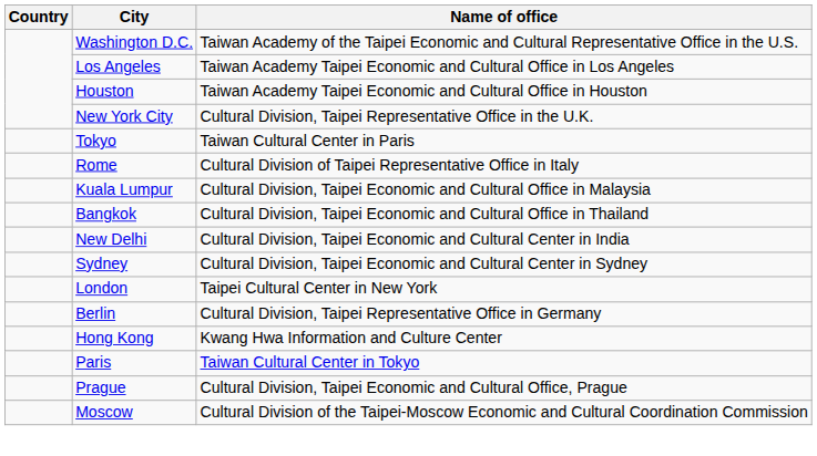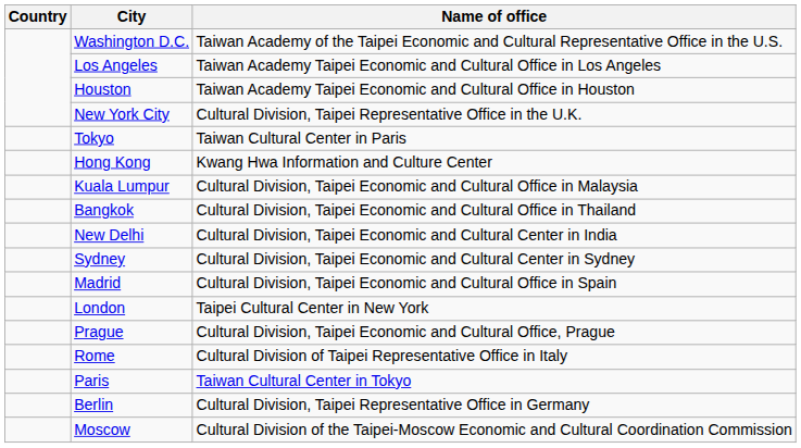 <table class="wikitable">
 <tr>
 <th>Country</th>
 <th>City</th>
 <th>Name of office</th>
 </tr>
 <tr>
 <td rowspan="4"></td>
 <td><a href='#'>Washington D.C.</a></td>
 <td>Taiwan Academy of the Taipei Economic and Cultural Representative Office in the U.S.</td>
 </tr>
 <tr>
 <td><a href='#'>Los Angeles</a></td>
 <td>Taiwan Academy Taipei Economic and Cultural Office in Los Angeles</td>
 </tr>
 <tr>
 <td><a href='#'>Houston</a></td>
 <td>Taiwan Academy Taipei Economic and Cultural Office in Houston</td>
 </tr>
 <tr>
 <td><a href='#'>New York City</a></td>
 <td>Cultural Division, Taipei Representative Office in the U.K.</td>
 </tr>
 <tr>
 <td></td>
 <td><a href='#'>Tokyo</a></td>
 <td>Taiwan Cultural Center in Paris</td>
 </tr>
 <tr>
 <td></td>
-<td><a href='#'>Rome</a></td>
-<td>Cultural Division of Taipei Representative Office in Italy</td>
+<td><a href='#'>Hong Kong</a></td>
+<td>Kwang Hwa Information and Culture Center</td>
 </tr>
 <tr>
 <td></td>
 <td><a href='#'>Kuala Lumpur</a></td>
 <td>Cultural Division, Taipei Economic and Cultural Office in Malaysia</td>
 </tr>
 <tr>
 <td></td>
 <td><a href='#'>Bangkok</a></td>
 <td>Cultural Division, Taipei Economic and Cultural Office in Thailand</td>
 </tr>
 <tr>
 <td></td>
 <td><a href='#'>New Delhi</a></td>
 <td>Cultural Division, Taipei Economic and Cultural Center in India</td>
 </tr>
 <tr>
 <td></td>
 <td><a href='#'>Sydney</a></td>
 <td>Cultural Division, Taipei Economic and Cultural Center in Sydney</td>
 </tr>
 <tr>
 <td></td>
+<td><a href='#'>Madrid</a></td>
+<td>Cultural Division, Taipei Economic and Cultural Office in Spain</td>
+</tr>
+<tr>
+<td></td>
 <td><a href='#'>London</a></td>
 <td>Taipei Cultural Center in New York</td>
+</tr>
+<tr>
+<td></td>
+<td><a href='#'>Prague</a></td>
+<td>Cultural Division, Taipei Economic and Cultural Office, Prague</td>
+</tr>
+<tr>
+<td></td>
+<td><a href='#'>Rome</a></td>
+<td>Cultural Division of Taipei Representative Office in Italy</td>
+</tr>
+<tr>
+<td></td>
+<td><a href='#'>Paris</a></td>
+<td><a href='#'>Taiwan Cultural Center in Tokyo</a></td>
 </tr>
 <tr>
 <td></td>
 <td><a href='#'>Berlin</a></td>
 <td>Cultural Division, Taipei Representative Office in Germany</td>
 </tr>
 <tr>
 <td></td>
-<td><a href='#'>Hong Kong</a></td>
-<td>Kwang Hwa Information and Culture Center</td>
-</tr>
-<tr>
-<td></td>
-<td><a href='#'>Paris</a></td>
-<td><a href='#'>Taiwan Cultural Center in Tokyo</a></td>
-</tr>
-<tr>
-<td></td>
-<td><a href='#'>Prague</a></td>
-<td>Cultural Division, Taipei Economic and Cultural Office, Prague</td>
-</tr>
-<tr>
-<td></td>
 <td><a href='#'>Moscow</a></td>
 <td>Cultural Division of the Taipei-Moscow Economic and Cultural Coordination Commission</td>
 </tr>
 </table>
